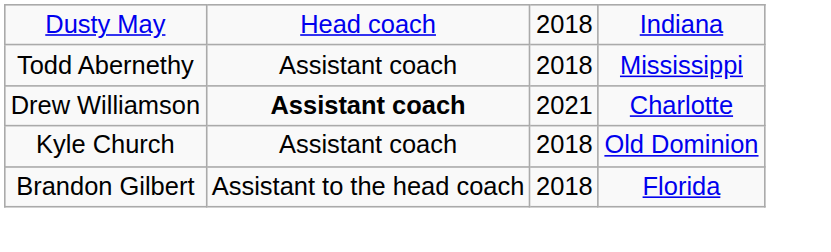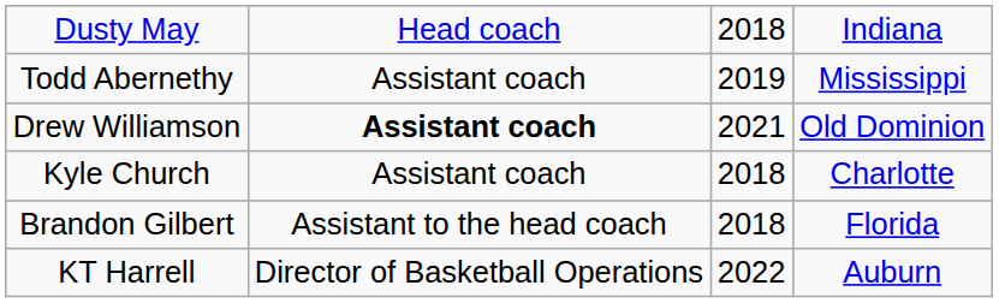 <table class="wikitable" style="text-align:center">
 <tr>
 <td><a href='#'>Dusty May</a></td>
 <td><a href='#'>Head coach</a></td>
 <td>2018</td>
 <td><a href='#'>Indiana</a></td>
 </tr>
 <tr>
 <td>Todd Abernethy</td>
 <td>Assistant coach</td>
-<td>2018</td>
+<td>2019</td>
 <td><a href='#'>Mississippi</a></td>
 </tr>
 <tr>
 <td>Drew Williamson</td>
 <td><strong>Assistant coach</strong></td>
 <td>2021</td>
-<td><a href='#'>Charlotte</a></td>
+<td><a href='#'>Old Dominion</a></td>
 </tr>
 <tr>
 <td>Kyle Church</td>
 <td>Assistant coach</td>
 <td>2018</td>
-<td><a href='#'>Old Dominion</a></td>
+<td><a href='#'>Charlotte</a></td>
 </tr>
 <tr>
 <td>Brandon Gilbert</td>
 <td>Assistant to the head coach</td>
 <td>2018</td>
 <td><a href='#'>Florida</a></td>
 </tr>
+<tr>
+<td>KT Harrell</td>
+<td>Director of Basketball Operations</td>
+<td>2022</td>
+<td><a href='#'>Auburn</a></td>
+</tr>
 </table>
